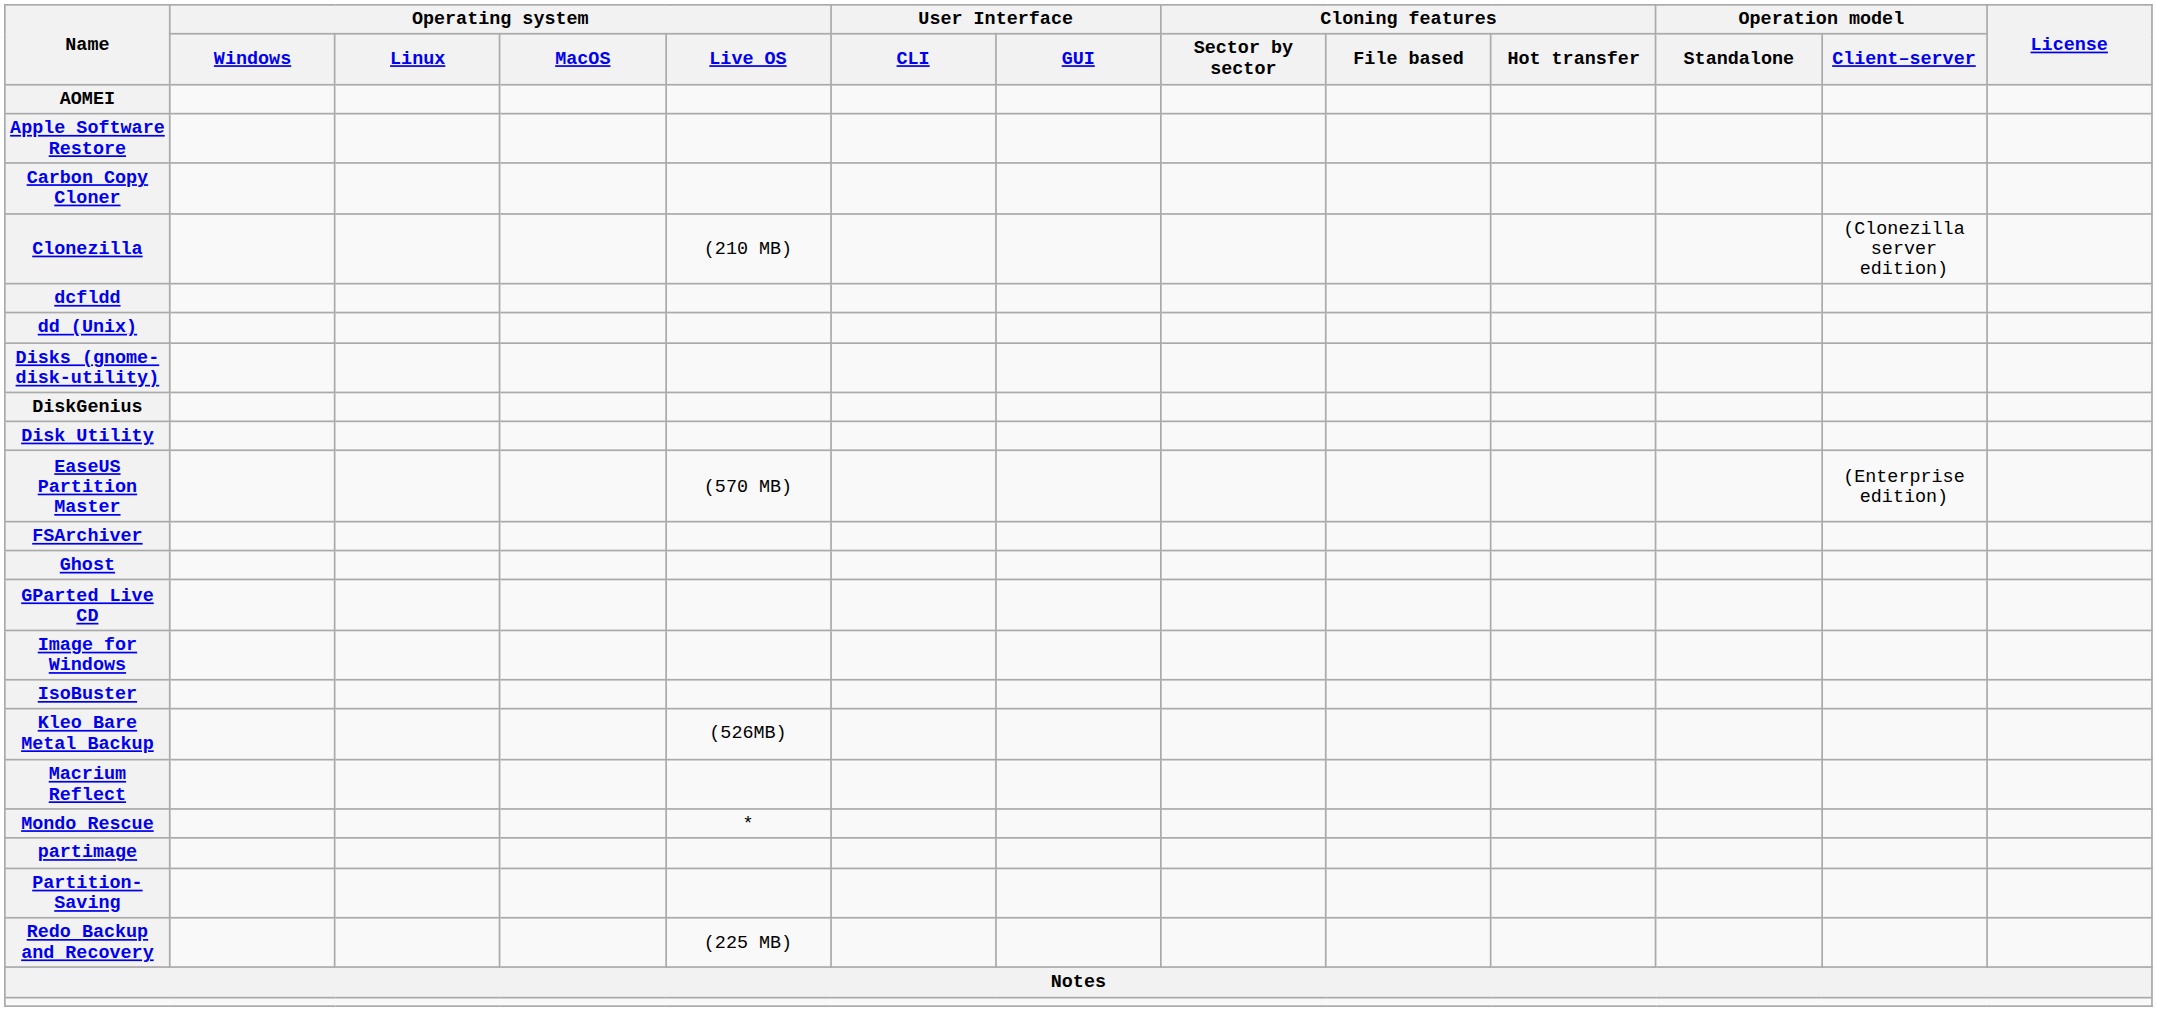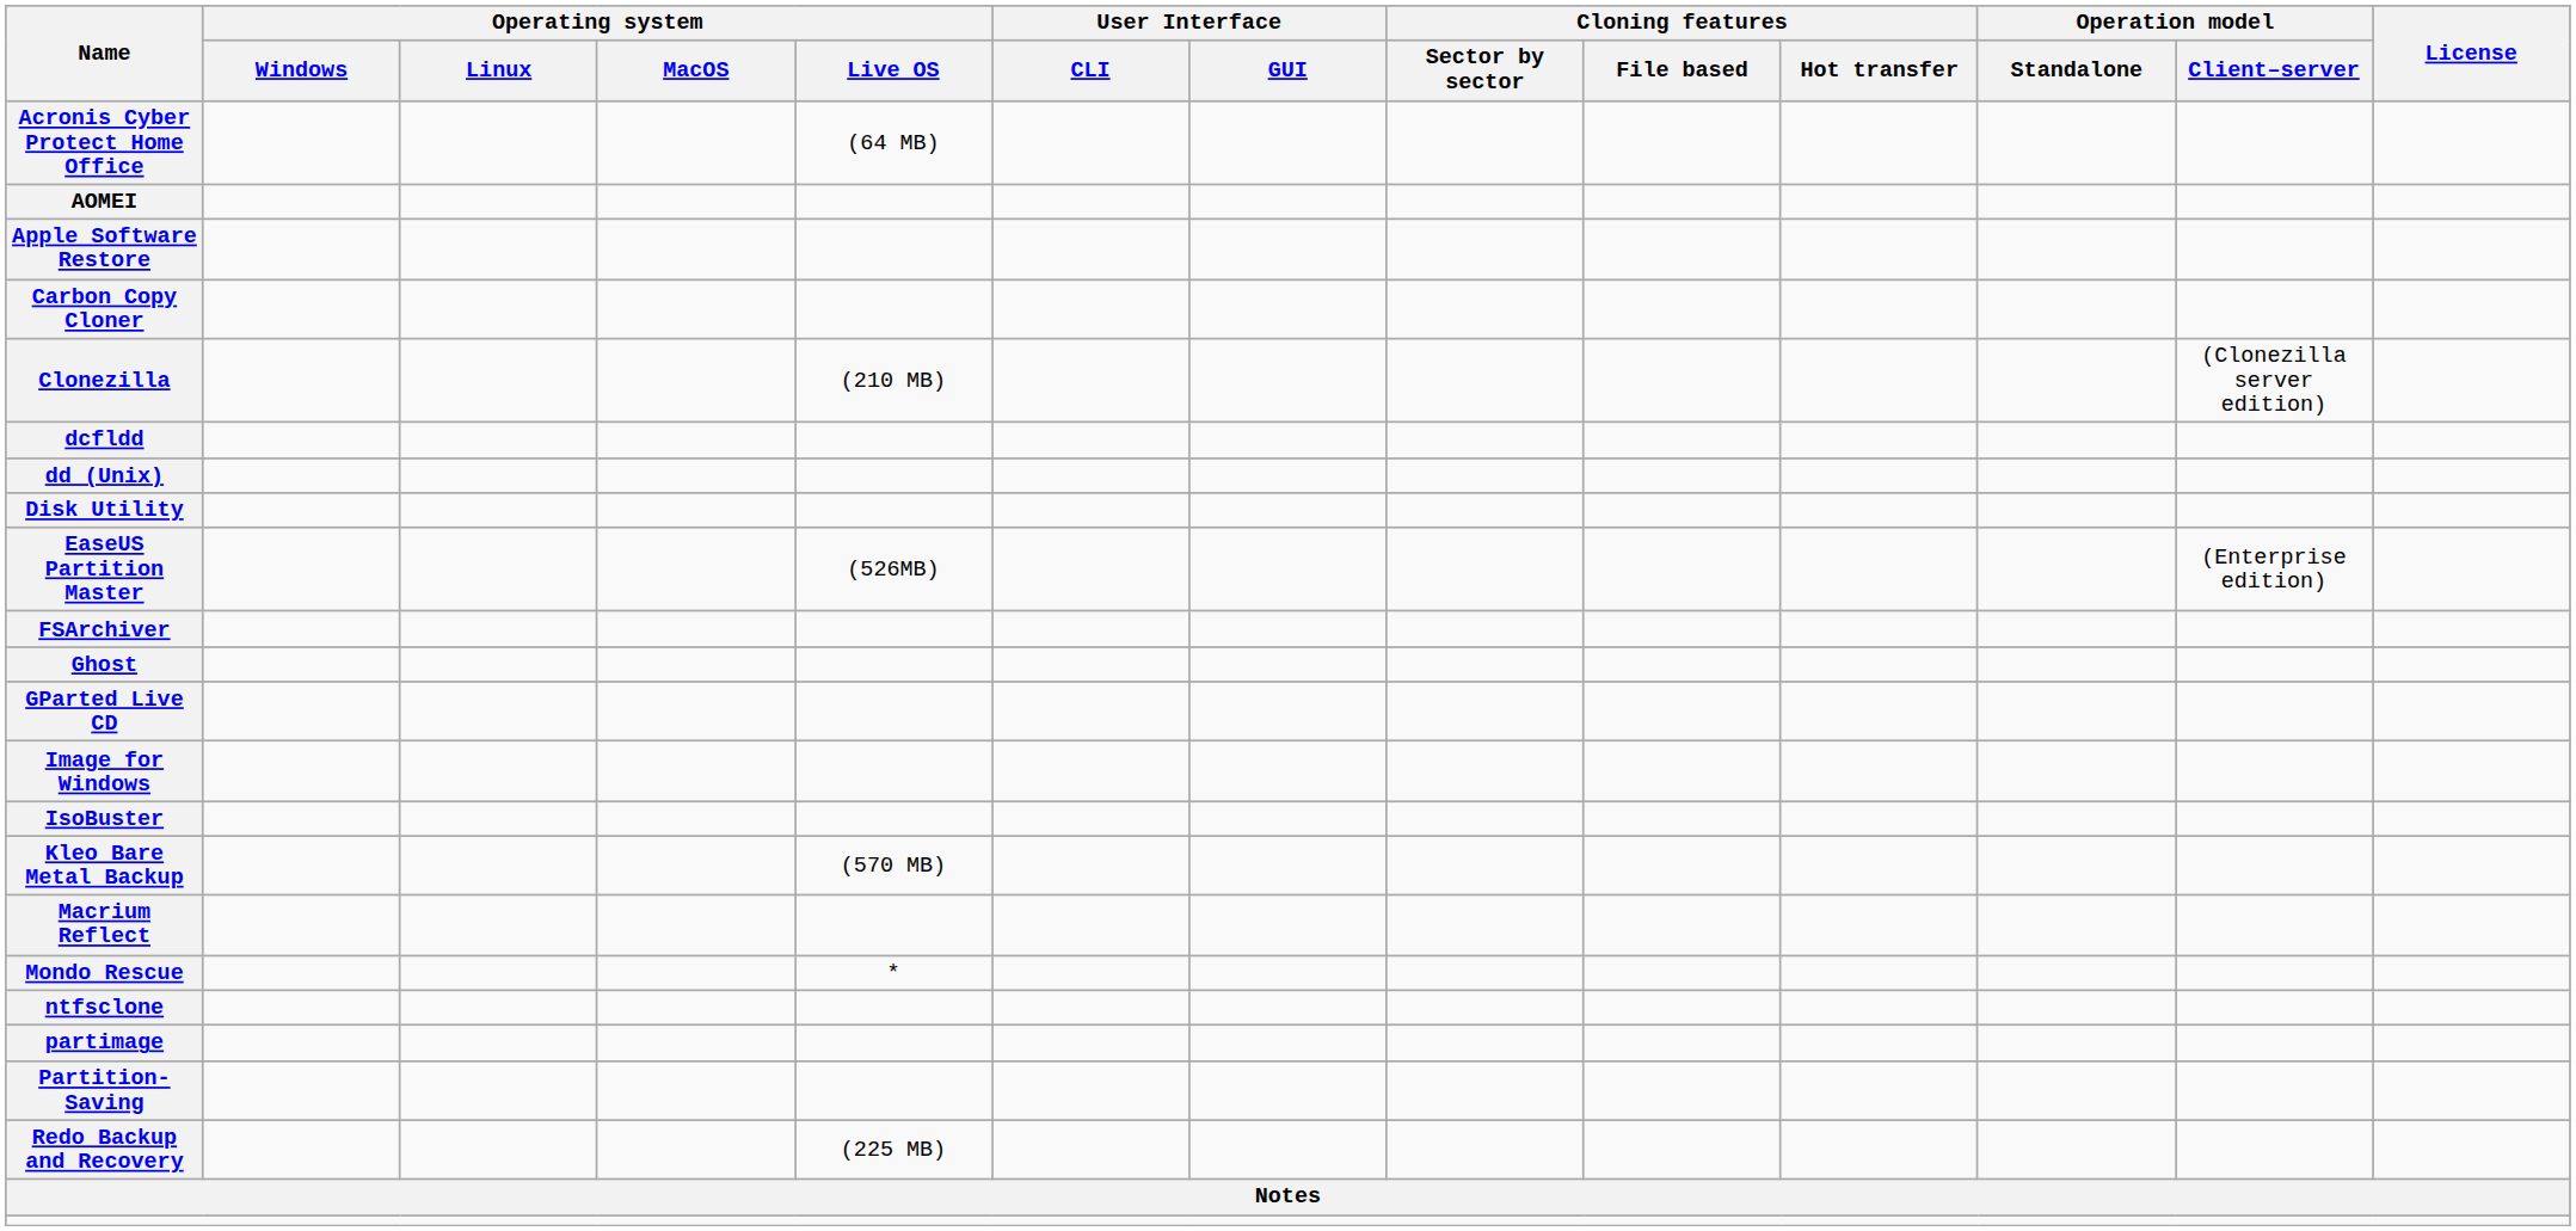 <table class="wikitable sortable sort-under sticky-header-multi" style="width: 100%; text-align: center; font-size: smaller; table-layout: fixed;">
 <tr>
 <th rowspan="2" scope="col">Name</th>
 <th colspan="4" scope="col">Operating system</th>
 <th colspan="2">User Interface</th>
 <th colspan="3">Cloning features</th>
 <th colspan="2" scope="col">Operation model</th>
 <th rowspan="2" scope="col"><a href='#'>License</a></th>
 </tr>
 <tr>
 <th><a href='#'>Windows</a></th>
 <th><a href='#'>Linux</a></th>
 <th><a href='#'>MacOS</a></th>
 <th scope="col"><a href='#'>Live OS</a></th>
 <th><a href='#'>CLI</a></th>
 <th><a href='#'>GUI</a></th>
 <th>Sector by sector</th>
 <th>File based</th>
 <th>Hot transfer</th>
 <th scope="col">Standalone</th>
 <th scope="col"><a href='#'>Client–server</a></th>
+</tr>
+<tr>
+<th scope="row"><a href='#'>Acronis Cyber Protect Home Office</a></th>
+<td></td>
+<td></td>
+<td></td>
+<td> (64 MB)</td>
+<td></td>
+<td></td>
+<td></td>
+<td></td>
+<td></td>
+<td></td>
+<td></td>
+<td></td>
 </tr>
 <tr>
 <th scope="row">AOMEI</th>
 <td></td>
 <td></td>
 <td></td>
 <td></td>
 <td></td>
 <td></td>
 <td></td>
 <td></td>
 <td></td>
 <td></td>
 <td></td>
 <td></td>
 </tr>
 <tr>
 <th scope="row"><a href='#'>Apple Software Restore</a></th>
 <td></td>
 <td></td>
 <td></td>
 <td></td>
 <td></td>
 <td></td>
 <td></td>
 <td></td>
 <td></td>
 <td></td>
 <td></td>
 <td></td>
 </tr>
 <tr>
 <th scope="row"><a href='#'>Carbon Copy Cloner</a></th>
 <td></td>
 <td></td>
 <td></td>
 <td></td>
 <td></td>
 <td></td>
 <td></td>
 <td></td>
 <td></td>
 <td></td>
 <td></td>
 <td></td>
 </tr>
 <tr>
 <th scope="row"><a href='#'>Clonezilla</a></th>
 <td></td>
 <td></td>
 <td></td>
 <td> (210 MB)</td>
 <td></td>
 <td></td>
 <td></td>
 <td></td>
 <td></td>
 <td></td>
 <td> (Clonezilla server edition)</td>
 <td></td>
 </tr>
 <tr>
 <th scope="row"><a href='#'>dcfldd</a></th>
 <td></td>
 <td></td>
 <td></td>
 <td></td>
 <td></td>
 <td></td>
 <td></td>
 <td></td>
 <td></td>
 <td></td>
 <td></td>
 <td></td>
 </tr>
 <tr>
 <th scope="row"><a href='#'>dd (Unix)</a></th>
 <td></td>
 <td></td>
 <td></td>
 <td></td>
 <td></td>
 <td></td>
 <td></td>
 <td></td>
 <td></td>
 <td></td>
 <td></td>
 <td></td>
 </tr>
 <tr>
-<th scope="row"><a href='#'>Disks (gnome-disk-utility)</a></th>
-<td></td>
-<td></td>
-<td></td>
-<td></td>
-<td></td>
-<td></td>
-<td></td>
-<td></td>
-<td></td>
-<td></td>
-<td></td>
-<td></td>
-</tr>
-<tr>
-<th scope="row">DiskGenius</th>
-<td></td>
-<td></td>
-<td></td>
-<td></td>
-<td></td>
-<td></td>
-<td></td>
-<td></td>
-<td></td>
-<td></td>
-<td></td>
-<td></td>
-</tr>
-<tr>
 <th scope="row"><a href='#'>Disk Utility</a></th>
 <td></td>
 <td></td>
 <td></td>
 <td></td>
 <td></td>
 <td></td>
 <td></td>
 <td></td>
 <td></td>
 <td></td>
 <td></td>
 <td></td>
 </tr>
 <tr>
 <th scope="row"><a href='#'>EaseUS Partition Master</a></th>
 <td></td>
 <td></td>
 <td></td>
-<td> (570 MB)</td>
+<td> (526MB)</td>
 <td></td>
 <td></td>
 <td></td>
 <td></td>
 <td></td>
 <td></td>
 <td> (Enterprise edition)</td>
 <td></td>
 </tr>
 <tr>
 <th scope="row"><a href='#'>FSArchiver</a></th>
 <td></td>
 <td></td>
 <td></td>
 <td></td>
 <td></td>
 <td></td>
 <td></td>
 <td></td>
 <td></td>
 <td></td>
 <td></td>
 <td></td>
 </tr>
 <tr>
 <th scope="row"><a href='#'>Ghost</a></th>
 <td></td>
 <td></td>
 <td></td>
 <td></td>
 <td></td>
 <td></td>
 <td></td>
 <td></td>
 <td></td>
 <td></td>
 <td></td>
 <td></td>
 </tr>
 <tr>
 <th scope="row"><a href='#'>GParted Live CD</a></th>
 <td></td>
 <td></td>
 <td></td>
 <td></td>
 <td></td>
 <td></td>
 <td></td>
 <td></td>
 <td></td>
 <td></td>
 <td></td>
 <td></td>
 </tr>
 <tr>
 <th scope="row"><a href='#'>Image for Windows</a></th>
 <td></td>
 <td></td>
 <td></td>
 <td></td>
 <td></td>
 <td></td>
 <td></td>
 <td></td>
 <td></td>
 <td></td>
 <td></td>
 <td></td>
 </tr>
 <tr>
 <th scope="row"><a href='#'>IsoBuster</a></th>
 <td></td>
 <td></td>
 <td></td>
 <td></td>
 <td></td>
 <td></td>
 <td></td>
 <td></td>
 <td></td>
 <td></td>
 <td></td>
 <td></td>
 </tr>
 <tr>
 <th scope="row"><a href='#'>Kleo Bare Metal Backup</a></th>
 <td></td>
 <td></td>
 <td></td>
-<td> (526MB)</td>
+<td> (570 MB)</td>
 <td></td>
 <td></td>
 <td></td>
 <td></td>
 <td></td>
 <td></td>
 <td></td>
 <td></td>
 </tr>
 <tr>
 <th scope="row"><a href='#'>Macrium Reflect</a></th>
 <td></td>
 <td></td>
 <td></td>
 <td></td>
 <td></td>
 <td></td>
 <td></td>
 <td></td>
 <td></td>
 <td></td>
 <td></td>
 <td></td>
 </tr>
 <tr>
 <th scope="row"><a href='#'>Mondo Rescue</a></th>
 <td></td>
 <td></td>
 <td></td>
 <td> *</td>
+<td></td>
+<td></td>
+<td></td>
+<td></td>
+<td></td>
+<td></td>
+<td></td>
+<td></td>
+</tr>
+<tr>
+<th scope="row"><a href='#'>ntfsclone</a></th>
+<td></td>
+<td></td>
+<td></td>
+<td></td>
 <td></td>
 <td></td>
 <td></td>
 <td></td>
 <td></td>
 <td></td>
 <td></td>
 <td></td>
 </tr>
 <tr>
 <th scope="row"><a href='#'>partimage</a></th>
 <td></td>
 <td></td>
 <td></td>
 <td></td>
 <td></td>
 <td></td>
 <td></td>
 <td></td>
 <td></td>
 <td></td>
 <td></td>
 <td></td>
 </tr>
 <tr>
 <th scope="row"><a href='#'>Partition-Saving</a></th>
 <td></td>
 <td></td>
 <td></td>
 <td></td>
 <td></td>
 <td></td>
 <td></td>
 <td></td>
 <td></td>
 <td></td>
 <td></td>
 <td></td>
 </tr>
 <tr>
 <th scope="row"><a href='#'>Redo Backup and Recovery</a></th>
 <td></td>
 <td></td>
 <td></td>
 <td> (225 MB)</td>
 <td></td>
 <td></td>
 <td></td>
 <td></td>
 <td></td>
 <td></td>
 <td></td>
 <td></td>
 </tr>
 <tr class=sortbottom>
 <th colspan="13">Notes</th>
 </tr>
 <tr class=sortbottom>
 <td colspan="13"></td>
 </tr>
 </table>
